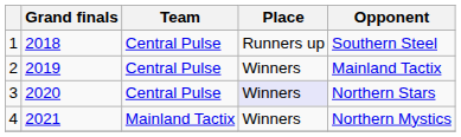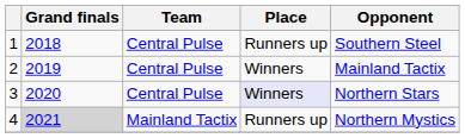 <table class="wikitable collapsible">
 <tr>
 <th></th>
 <th>Grand finals</th>
 <th>Team</th>
 <th>Place</th>
 <th>Opponent</th>
 </tr>
 <tr>
 <td>1</td>
 <td><a href='#'>2018</a></td>
 <td><a href='#'>Central Pulse</a></td>
 <td>Runners up</td>
 <td><a href='#'>Southern Steel</a></td>
 </tr>
 <tr>
 <td>2</td>
 <td><a href='#'>2019</a></td>
 <td><a href='#'>Central Pulse</a></td>
 <td>Winners</td>
 <td><a href='#'>Mainland Tactix</a></td>
 </tr>
 <tr>
 <td>3</td>
 <td><a href='#'>2020</a></td>
 <td><a href='#'>Central Pulse</a></td>
 <td style="background: lavender;">Winners</td>
 <td><a href='#'>Northern Stars</a></td>
 </tr>
 <tr>
 <td>4</td>
-<td><a href='#'>2021</a></td>
+<td style="background: lightgrey;"><a href='#'>2021</a></td>
 <td><a href='#'>Mainland Tactix</a></td>
-<td>Winners</td>
+<td>Runners up</td>
 <td><a href='#'>Northern Mystics</a></td>
 </tr>
 <tr>
 </tr>
 </table>
